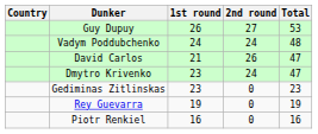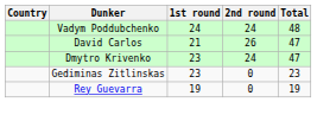 <table class="wikitable sortable" style="text-align:center">
 <tr>
 <th>Country</th>
 <th>Dunker</th>
 <th>1st round</th>
 <th>2nd round</th>
 <th>Total</th>
-</tr>
-<tr bgcolor="#ccffcc">
-<td align=left></td>
-<td>Guy Dupuy</td>
-<td>26</td>
-<td>27</td>
-<td>53</td>
 </tr>
 <tr bgcolor="#ccffcc">
 <td align=left></td>
 <td>Vadym Poddubchenko</td>
 <td>24</td>
 <td>24</td>
 <td>48</td>
 </tr>
 <tr bgcolor="#ccffcc">
 <td align=left></td>
 <td>David Carlos</td>
 <td>21</td>
 <td>26</td>
 <td>47</td>
 </tr>
 <tr bgcolor="#ccffcc">
 <td align=left></td>
 <td>Dmytro Krivenko</td>
 <td>23</td>
 <td>24</td>
 <td>47</td>
 </tr>
 <tr>
 <td align=left></td>
 <td>Gediminas Zitlinskas</td>
 <td>23</td>
 <td>0</td>
 <td>23</td>
 </tr>
 <tr>
 <td align=left></td>
 <td><a href='#'>Rey Guevarra</a></td>
 <td>19</td>
 <td>0</td>
 <td>19</td>
 </tr>
-<tr>
-<td align=left></td>
-<td>Piotr Renkiel</td>
-<td>16</td>
-<td>0</td>
-<td>16</td>
-</tr>
 </table>
